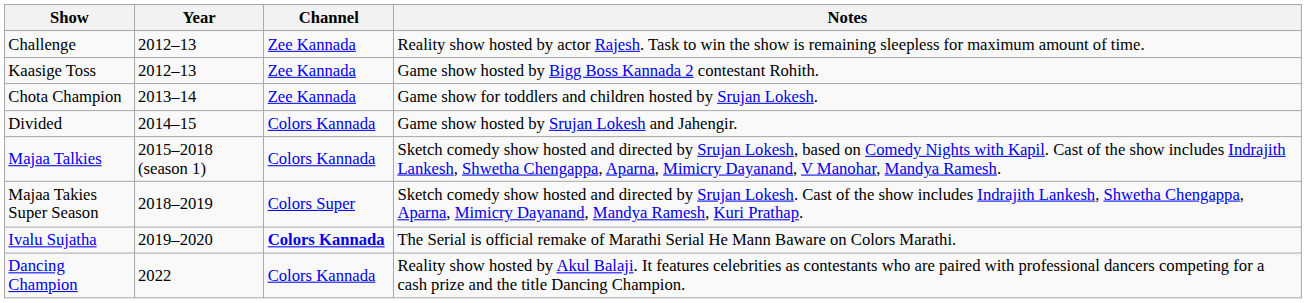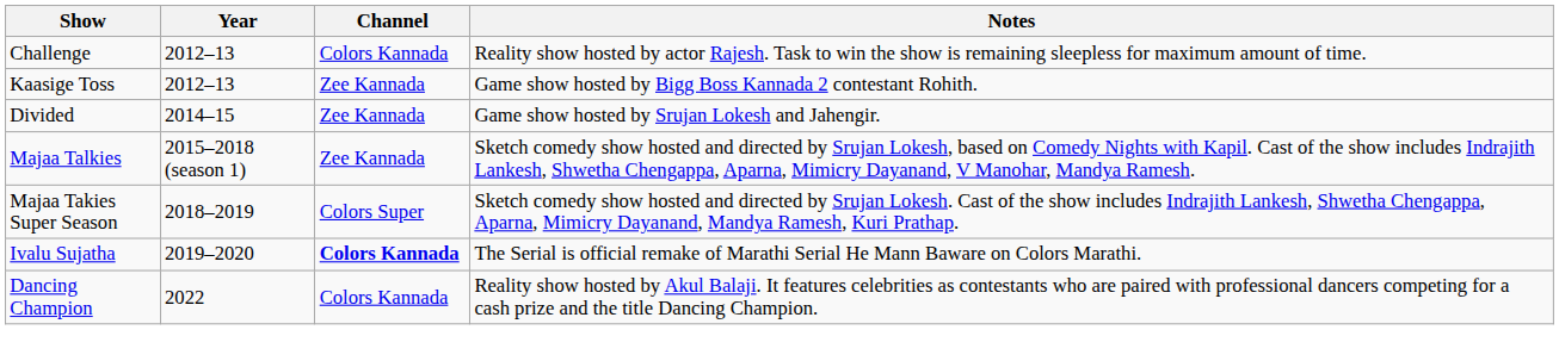 <table class="wikitable">
 <tr>
 <th style="width:10%">Show</th>
 <th style="width:10%">Year</th>
 <th style="width:10%">Channel</th>
 <th style="width:70%">Notes</th>
 </tr>
 <tr>
 <td>Challenge</td>
 <td>2012–13</td>
-<td><a href='#'>Zee Kannada</a></td>
+<td><a href='#'>Colors Kannada</a></td>
 <td>Reality show hosted by actor <a href='#'>Rajesh</a>. Task to win the show is remaining sleepless for maximum amount of time.</td>
 </tr>
 <tr>
 <td>Kaasige Toss</td>
 <td>2012–13</td>
 <td><a href='#'>Zee Kannada</a></td>
 <td>Game show hosted by <a href='#'>Bigg Boss Kannada 2</a> contestant Rohith.</td>
 </tr>
 <tr>
-<td>Chota Champion</td>
-<td>2013–14</td>
-<td><a href='#'>Zee Kannada</a></td>
-<td>Game show for toddlers and children hosted by <a href='#'>Srujan Lokesh</a>.</td>
-</tr>
-<tr>
 <td>Divided</td>
 <td>2014–15</td>
-<td><a href='#'>Colors Kannada</a></td>
+<td><a href='#'>Zee Kannada</a></td>
 <td>Game show hosted by <a href='#'>Srujan Lokesh</a> and Jahengir.</td>
 </tr>
 <tr>
 <td><a href='#'>Majaa Talkies</a></td>
 <td>2015–2018 (season 1)</td>
-<td><a href='#'>Colors Kannada</a></td>
+<td><a href='#'>Zee Kannada</a></td>
 <td>Sketch comedy show hosted and directed by <a href='#'>Srujan Lokesh</a>, based on <a href='#'>Comedy Nights with Kapil</a>. Cast of the show includes <a href='#'>Indrajith Lankesh</a>, <a href='#'>Shwetha Chengappa</a>, <a href='#'>Aparna</a>, <a href='#'>Mimicry Dayanand</a>, <a href='#'>V Manohar</a>, <a href='#'>Mandya Ramesh</a>.</td>
 </tr>
 <tr>
 <td>Majaa Takies Super Season</td>
 <td>2018–2019</td>
 <td><a href='#'>Colors Super</a></td>
 <td>Sketch comedy show hosted and directed by <a href='#'>Srujan Lokesh</a>. Cast of the show includes <a href='#'>Indrajith Lankesh</a>, <a href='#'>Shwetha Chengappa</a>, <a href='#'>Aparna</a>, <a href='#'>Mimicry Dayanand</a>, <a href='#'>Mandya Ramesh</a>, <a href='#'>Kuri Prathap</a>.</td>
 </tr>
 <tr>
 <td><a href='#'>Ivalu Sujatha</a></td>
 <td>2019–2020</td>
 <td><strong><a href='#'>Colors Kannada</a></strong></td>
 <td>The Serial is official remake of Marathi Serial He Mann Baware on Colors Marathi.</td>
 </tr>
 <tr>
 <td><a href='#'>Dancing Champion</a></td>
 <td>2022</td>
 <td><a href='#'>Colors Kannada</a></td>
 <td>Reality show hosted by <a href='#'>Akul Balaji</a>. It features celebrities as contestants who are paired with professional dancers competing for a cash prize and the title Dancing Champion.</td>
 </tr>
 </table>
